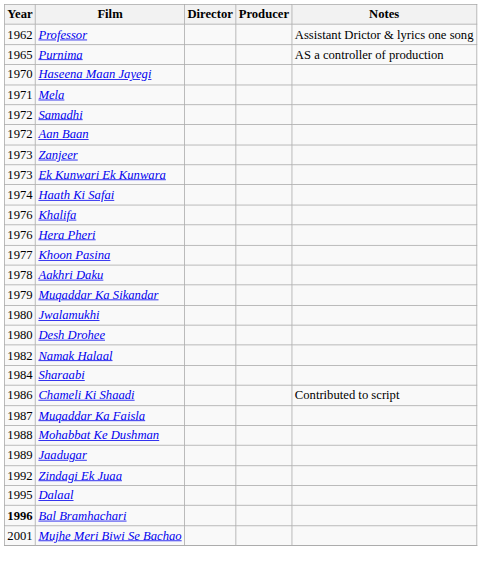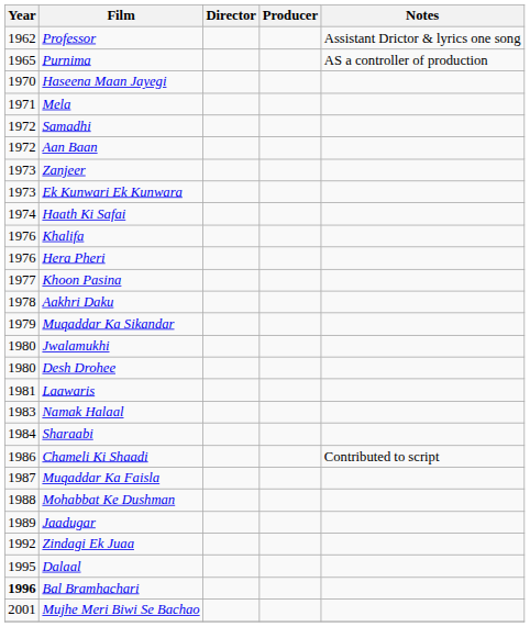 <table class="wikitable">
 <tr>
 <th>Year</th>
 <th>Film</th>
 <th>Director</th>
 <th>Producer</th>
 <th>Notes</th>
 </tr>
 <tr>
 <td>1962</td>
 <td><em><a href='#'>Professor</a></em></td>
 <td></td>
 <td></td>
 <td>Assistant Drictor & lyrics one song</td>
 </tr>
 <tr>
 <td>1965</td>
 <td><em><a href='#'>Purnima</a></em></td>
 <td></td>
 <td></td>
 <td>AS a controller of production</td>
 </tr>
 <tr>
 <td>1970</td>
 <td><em><a href='#'>Haseena Maan Jayegi</a></em></td>
 <td></td>
 <td></td>
 <td></td>
 </tr>
 <tr>
 <td>1971</td>
 <td><em><a href='#'>Mela</a></em></td>
 <td></td>
 <td></td>
 <td></td>
 </tr>
 <tr>
 <td>1972</td>
 <td><em><a href='#'>Samadhi</a></em></td>
 <td></td>
 <td></td>
 <td></td>
 </tr>
 <tr>
 <td>1972</td>
 <td><em><a href='#'>Aan Baan</a></em></td>
 <td></td>
 <td></td>
 <td></td>
 </tr>
 <tr>
 <td>1973</td>
 <td><em><a href='#'>Zanjeer</a></em></td>
 <td></td>
 <td></td>
 <td></td>
 </tr>
 <tr>
 <td>1973</td>
 <td><em><a href='#'>Ek Kunwari Ek Kunwara</a></em></td>
 <td></td>
 <td></td>
 <td></td>
 </tr>
 <tr>
 <td>1974</td>
 <td><em><a href='#'>Haath Ki Safai</a></em></td>
 <td></td>
 <td></td>
 <td></td>
 </tr>
 <tr>
 <td>1976</td>
 <td><em><a href='#'>Khalifa</a></em></td>
 <td></td>
 <td></td>
 <td></td>
 </tr>
 <tr>
 <td>1976</td>
 <td><em><a href='#'>Hera Pheri</a></em></td>
 <td></td>
 <td></td>
 <td></td>
 </tr>
 <tr>
 <td>1977</td>
 <td><em><a href='#'>Khoon Pasina</a></em></td>
 <td></td>
 <td></td>
 <td></td>
 </tr>
 <tr>
 <td>1978</td>
 <td><em><a href='#'>Aakhri Daku</a></em></td>
 <td></td>
 <td></td>
 <td></td>
 </tr>
 <tr>
 <td>1979</td>
 <td><em><a href='#'>Muqaddar Ka Sikandar</a></em></td>
 <td></td>
 <td></td>
 <td></td>
 </tr>
 <tr>
 <td>1980</td>
 <td><em><a href='#'>Jwalamukhi</a></em></td>
 <td></td>
 <td></td>
 <td></td>
 </tr>
 <tr>
 <td>1980</td>
 <td><em><a href='#'>Desh Drohee</a></em></td>
 <td></td>
 <td></td>
 <td></td>
 </tr>
 <tr>
-<td>1982</td>
+<td>1981</td>
+<td><em><a href='#'>Laawaris</a></em></td>
+<td></td>
+<td></td>
+<td></td>
+</tr>
+<tr>
+<td>1983</td>
 <td><em><a href='#'>Namak Halaal</a></em></td>
 <td></td>
 <td></td>
 <td></td>
 </tr>
 <tr>
 <td>1984</td>
 <td><em><a href='#'>Sharaabi</a></em></td>
 <td></td>
 <td></td>
 <td></td>
 </tr>
 <tr>
 <td>1986</td>
 <td><em><a href='#'>Chameli Ki Shaadi</a></em></td>
 <td></td>
 <td></td>
 <td>Contributed to script</td>
 </tr>
 <tr>
 <td>1987</td>
 <td><em><a href='#'>Muqaddar Ka Faisla</a></em></td>
 <td></td>
 <td></td>
 <td></td>
 </tr>
 <tr>
 <td>1988</td>
 <td><em><a href='#'>Mohabbat Ke Dushman</a></em></td>
 <td></td>
 <td></td>
 <td></td>
 </tr>
 <tr>
 <td>1989</td>
 <td><em><a href='#'>Jaadugar</a></em></td>
 <td></td>
 <td></td>
 <td></td>
 </tr>
 <tr>
 <td>1992</td>
 <td><em><a href='#'>Zindagi Ek Juaa</a></em></td>
 <td></td>
 <td></td>
 <td></td>
 </tr>
 <tr>
 <td>1995</td>
 <td><em><a href='#'>Dalaal</a></em></td>
 <td></td>
 <td></td>
 <td></td>
 </tr>
 <tr>
 <td><strong>1996</strong></td>
 <td><em><a href='#'>Bal Bramhachari</a></em></td>
 <td></td>
 <td></td>
 <td></td>
 </tr>
 <tr>
 <td>2001</td>
 <td><em><a href='#'>Mujhe Meri Biwi Se Bachao</a></em></td>
 <td></td>
 <td></td>
 <td></td>
 </tr>
 <tr>
 </tr>
 </table>
